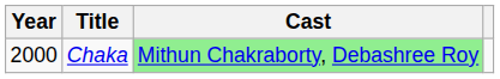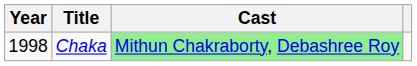 <table class = "wikitable sortable">
 <tr>
 <th>Year</th>
 <th>Title</th>
 <th>Cast</th>
 <th></th>
 </tr>
 <tr>
-<td>2000</td>
+<td>1998</td>
 <td><em><a href='#'>Chaka</a></em></td>
 <td style="background: lightgreen;"><a href='#'>Mithun Chakraborty</a>, <a href='#'>Debashree Roy</a></td>
 <td></td>
 </tr>
 </table>
